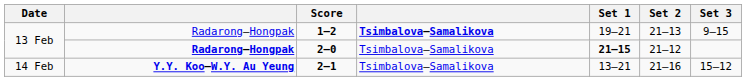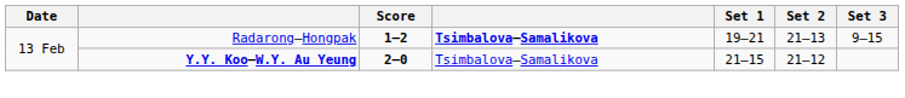 <table class="wikitable" style="text-align: center; font-size:90% ">
 <tr>
 <th width="60">Date</th>
 <th align="right" width="250"></th>
 <th width="60">Score</th>
 <th align="left" width="250"></th>
 <th width="50">Set 1</th>
 <th width="50">Set 2</th>
 <th width="50">Set 3</th>
 </tr>
 <tr>
 <td rowspan=2>13 Feb</td>
 <td align=right><a href='#'>Radarong</a>–<a href='#'>Hongpak</a> </td>
 <td align=center><strong>1–2</strong></td>
 <td align=left><strong> <a href='#'>Tsimbalova</a>–<a href='#'>Samalikova</a></strong></td>
 <td>19–21</td>
 <td>21–13</td>
 <td>9–15</td>
 </tr>
 <tr>
-<td align=right><strong><a href='#'>Radarong</a>–<a href='#'>Hongpak</a> </strong></td>
+<td align=right><strong><a href='#'>Y.Y. Koo</a>–<a href='#'>W.Y. Au Yeung</a> </strong></td>
 <td align=center><strong>2–0</strong></td>
 <td align=left> <a href='#'>Tsimbalova</a>–<a href='#'>Samalikova</a></td>
-<td><strong>21–15</strong></td>
+<td>21–15</td>
 <td>21–12</td>
 <td></td>
 </tr>
-<tr>
-<td>14 Feb</td>
-<td align=right><strong><a href='#'>Y.Y. Koo</a>–<a href='#'>W.Y. Au Yeung</a> </strong></td>
-<td align=center><strong>2–1</strong></td>
-<td align=left> <a href='#'>Tsimbalova</a>–<a href='#'>Samalikova</a></td>
-<td>13–21</td>
-<td>21–16</td>
-<td>15–12</td>
-</tr>
 </table>
